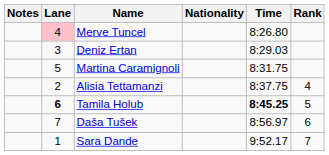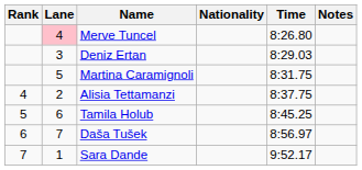 <table class="wikitable sortable" style="text-align:center">
 <tr>
-<th>Notes</th>
+<th>Rank</th>
 <th>Lane</th>
 <th>Name</th>
 <th>Nationality</th>
 <th>Time</th>
-<th>Rank</th>
+<th>Notes</th>
 </tr>
 <tr>
 <td></td>
 <td style="background: pink;">4</td>
 <td align=left><a href='#'>Merve Tuncel</a></td>
 <td align=left></td>
 <td>8:26.80</td>
 <td></td>
 </tr>
 <tr>
 <td></td>
 <td>3</td>
 <td align=left><a href='#'>Deniz Ertan</a></td>
 <td align=left></td>
 <td>8:29.03</td>
 <td></td>
 </tr>
 <tr>
 <td></td>
 <td>5</td>
 <td align=left><a href='#'>Martina Caramignoli</a></td>
 <td align=left></td>
 <td>8:31.75</td>
 <td></td>
 </tr>
 <tr>
-<td></td>
+<td>4</td>
 <td>2</td>
 <td align=left><a href='#'>Alisia Tettamanzi</a></td>
 <td align=left></td>
 <td>8:37.75</td>
-<td>4</td>
+<td></td>
 </tr>
 <tr>
-<td></td>
-<td><strong>6</strong></td>
+<td>5</td>
+<td>6</td>
 <td align=left><a href='#'>Tamila Holub</a></td>
 <td align=left></td>
-<td><strong>8:45.25</strong></td>
-<td>5</td>
+<td>8:45.25</td>
+<td></td>
 </tr>
 <tr>
-<td></td>
+<td>6</td>
 <td>7</td>
 <td align=left><a href='#'>Daša Tušek</a></td>
 <td align=left></td>
 <td>8:56.97</td>
-<td>6</td>
+<td></td>
 </tr>
 <tr>
-<td></td>
+<td>7</td>
 <td>1</td>
 <td align=left><a href='#'>Sara Dande</a></td>
 <td align=left></td>
 <td>9:52.17</td>
-<td>7</td>
+<td></td>
 </tr>
 </table>
